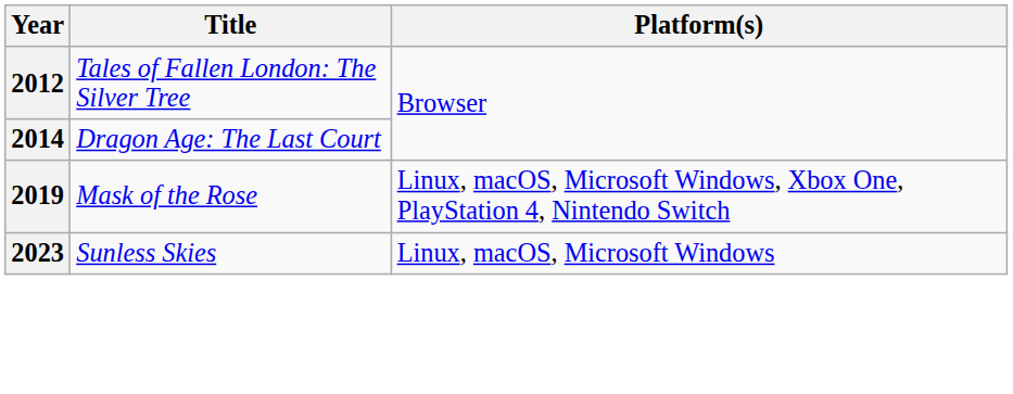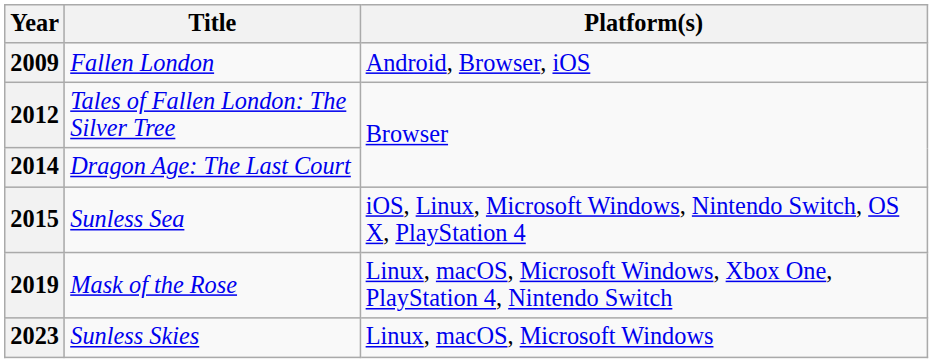 <table class="wikitable sortable">
 <tr>
 <th>Year</th>
 <th>Title</th>
 <th>Platform(s)</th>
+</tr>
+<tr>
+<th>2009</th>
+<td><em><a href='#'>Fallen London</a></em></td>
+<td><a href='#'>Android</a>, <a href='#'>Browser</a>, <a href='#'>iOS</a></td>
 </tr>
 <tr>
 <th>2012</th>
 <td><em><a href='#'>Tales of Fallen London: The Silver Tree</a></em></td>
 <td rowspan="2"><a href='#'>Browser</a></td>
 </tr>
 <tr>
 <th>2014</th>
 <td><em><a href='#'>Dragon Age: The Last Court</a></em></td>
+</tr>
+<tr>
+<th>2015</th>
+<td><em><a href='#'>Sunless Sea</a></em></td>
+<td><a href='#'>iOS</a>, <a href='#'>Linux</a>, <a href='#'>Microsoft Windows</a>, <a href='#'>Nintendo Switch</a>, <a href='#'>OS X</a>, <a href='#'>PlayStation 4</a></td>
 </tr>
 <tr>
 <th>2019</th>
 <td><em><a href='#'>Mask of the Rose</a></em></td>
 <td><a href='#'>Linux</a>, <a href='#'>macOS</a>, <a href='#'>Microsoft Windows</a>, <a href='#'>Xbox One</a>, <a href='#'>PlayStation 4</a>, <a href='#'>Nintendo Switch</a></td>
 </tr>
 <tr>
 <th>2023</th>
 <td><em><a href='#'>Sunless Skies</a></em></td>
 <td><a href='#'>Linux</a>, <a href='#'>macOS</a>, <a href='#'>Microsoft Windows</a></td>
 </tr>
 </table>
